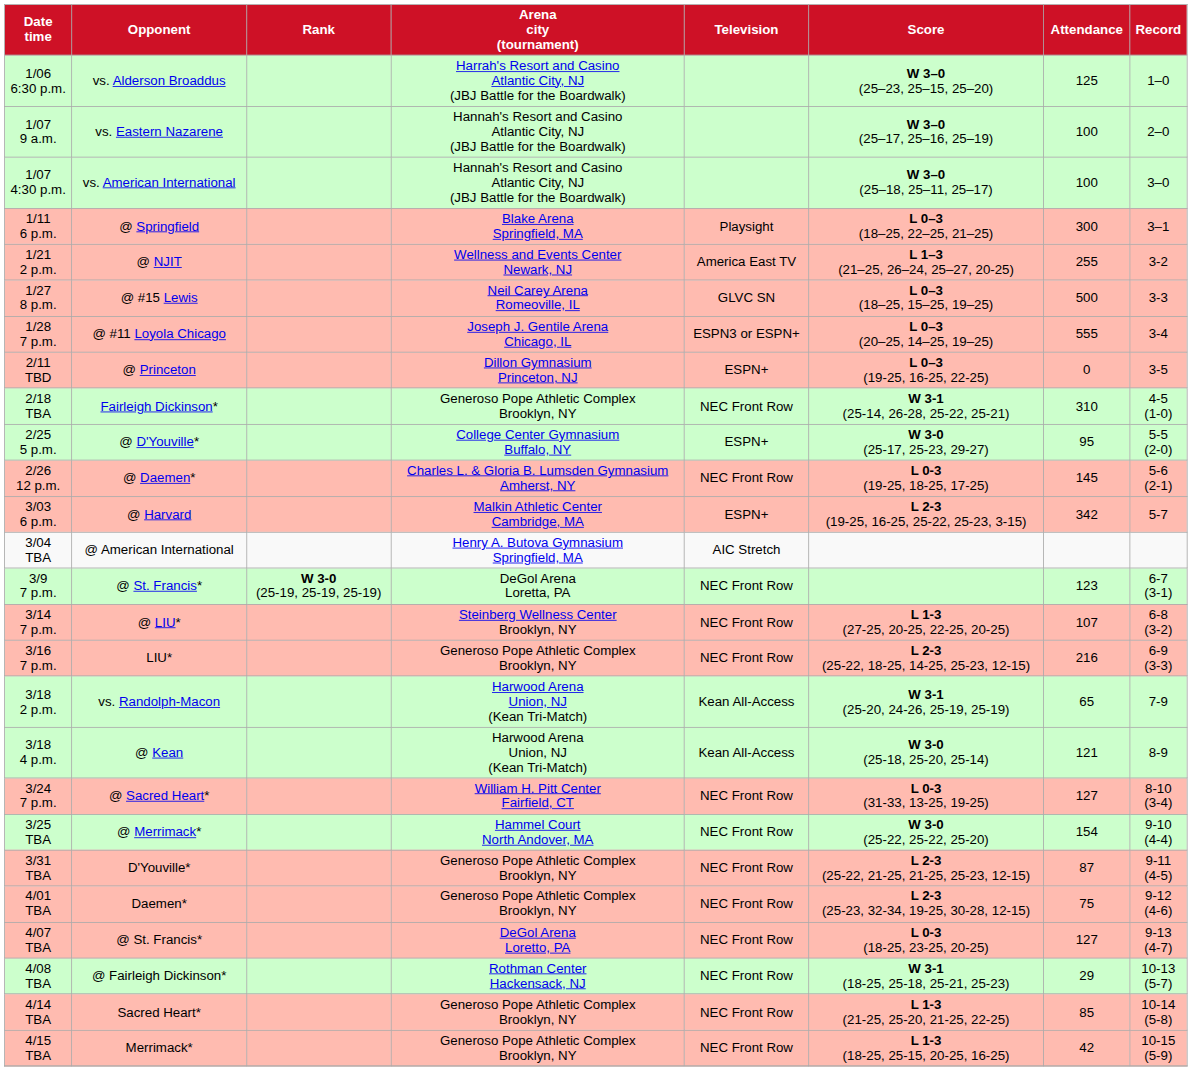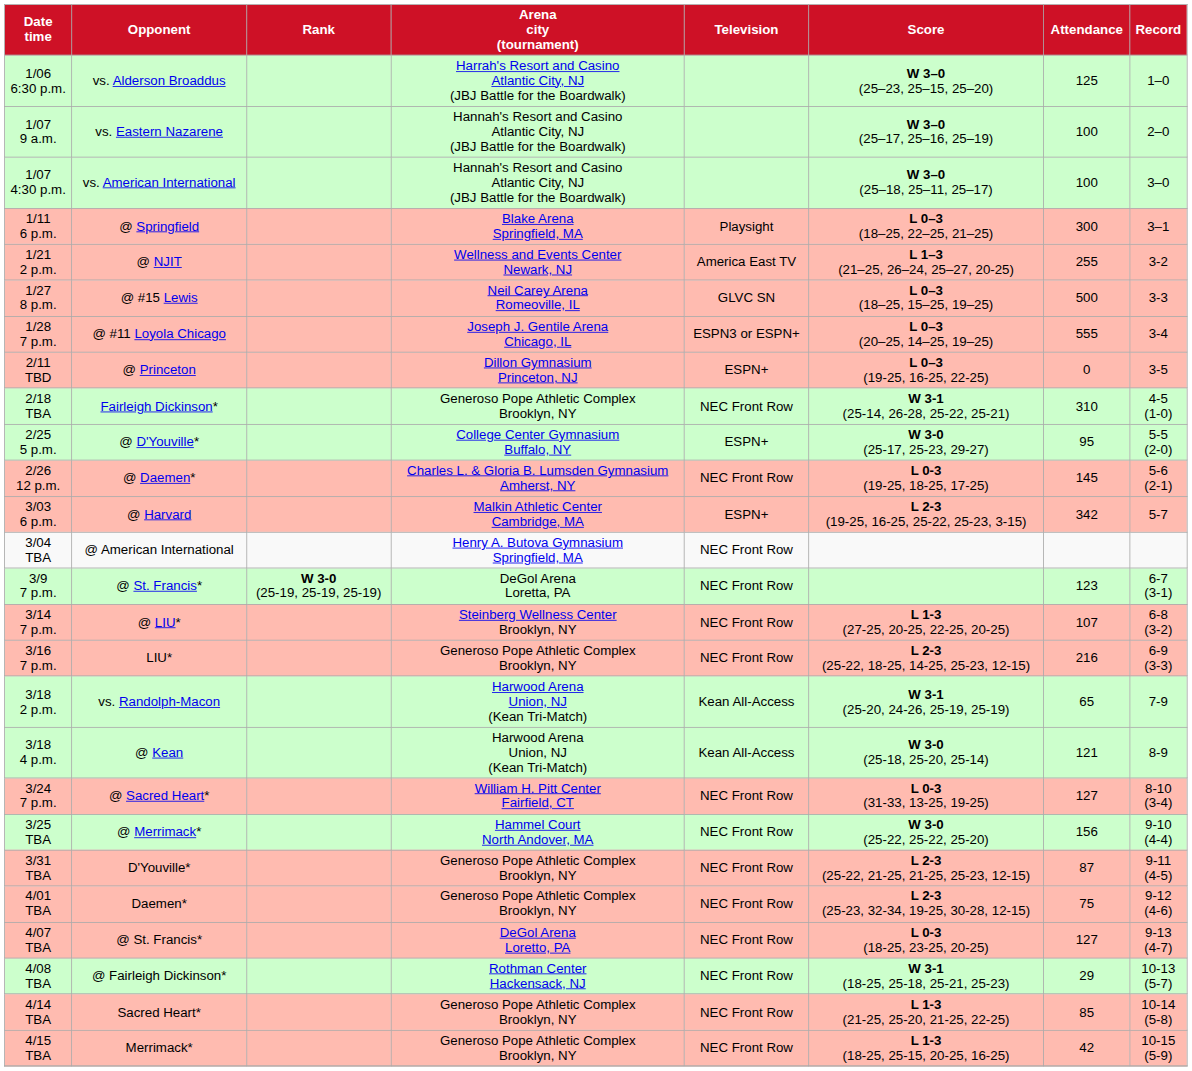 <table class="wikitable sortable" style="width:90%">
 <tr>
 <th style="background:#CE1126; color:#FFFFFF;" scope="col">Date<br>time</th>
 <th style="background:#CE1126; color:#FFFFFF;" scope="col">Opponent</th>
 <th style="background:#CE1126; color:#FFFFFF;" scope="col">Rank</th>
 <th style="background:#CE1126; color:#FFFFFF;" scope="col">Arena<br>city<br>(tournament)</th>
 <th style="background:#CE1126; color:#FFFFFF;" scope="col">Television</th>
 <th style="background:#CE1126; color:#FFFFFF;" scope="col">Score</th>
 <th style="background:#CE1126; color:#FFFFFF;" scope="col">Attendance</th>
 <th style="background:#CE1126; color:#FFFFFF;" scope="col">Record</th>
 </tr>
 <tr align="center" bgcolor="#ccffcc">
 <td>1/06<br>6:30 p.m.</td>
 <td>vs. <a href='#'>Alderson Broaddus</a></td>
 <td></td>
 <td><a href='#'>Harrah's Resort and Casino</a><br><a href='#'>Atlantic City, NJ</a><br>(JBJ Battle for the Boardwalk)</td>
 <td></td>
 <td><strong>W 3–0</strong><br>(25–23, 25–15, 25–20)</td>
 <td>125</td>
 <td>1–0</td>
 </tr>
 <tr align="center" bgcolor="#ccffcc">
 <td>1/07<br>9 a.m.</td>
 <td>vs. <a href='#'>Eastern Nazarene</a></td>
 <td></td>
 <td>Hannah's Resort and Casino<br>Atlantic City, NJ<br>(JBJ Battle for the Boardwalk)</td>
 <td></td>
 <td><strong>W 3–0</strong><br>(25–17, 25–16, 25–19)</td>
 <td>100</td>
 <td>2–0</td>
 </tr>
 <tr align="center" bgcolor="#ccffcc">
 <td>1/07<br>4:30 p.m.</td>
 <td>vs. <a href='#'>American International</a></td>
 <td></td>
 <td>Hannah's Resort and Casino<br>Atlantic City, NJ<br>(JBJ Battle for the Boardwalk)</td>
 <td></td>
 <td><strong>W 3–0</strong><br>(25–18, 25–11, 25–17)</td>
 <td>100</td>
 <td>3–0</td>
 </tr>
 <tr align="center" bgcolor="#ffbbb">
 <td>1/11<br>6 p.m.</td>
 <td>@ <a href='#'>Springfield</a></td>
 <td></td>
 <td><a href='#'>Blake Arena</a><br><a href='#'>Springfield, MA</a></td>
 <td>Playsight</td>
 <td><strong>L 0–3</strong><br>(18–25, 22–25, 21–25)</td>
 <td>300</td>
 <td>3–1</td>
 </tr>
 <tr align="center" bgcolor="#ffbbb">
 <td>1/21<br>2 p.m.</td>
 <td>@ <a href='#'>NJIT</a></td>
 <td></td>
 <td><a href='#'>Wellness and Events Center</a><br><a href='#'>Newark, NJ</a></td>
 <td>America East TV</td>
 <td><strong>L 1–3</strong><br>(21–25, 26–24, 25–27, 20-25)</td>
 <td>255</td>
 <td>3-2</td>
 </tr>
 <tr align="center" bgcolor="#ffbbb">
 <td>1/27<br>8 p.m.</td>
 <td>@ #15 <a href='#'>Lewis</a></td>
 <td></td>
 <td><a href='#'>Neil Carey Arena</a><br><a href='#'>Romeoville, IL</a></td>
 <td>GLVC SN</td>
 <td><strong>L 0–3</strong><br>(18–25, 15–25, 19–25)</td>
 <td>500</td>
 <td>3-3</td>
 </tr>
 <tr align="center" bgcolor="#ffbbb">
 <td>1/28<br>7 p.m.</td>
 <td>@ #11 <a href='#'>Loyola Chicago</a></td>
 <td></td>
 <td><a href='#'>Joseph J. Gentile Arena</a> <br> <a href='#'>Chicago, IL</a></td>
 <td>ESPN3 or ESPN+</td>
 <td><strong>L 0–3</strong><br>(20–25, 14–25, 19–25)</td>
 <td>555</td>
 <td>3-4</td>
 </tr>
 <tr align="center" bgcolor="#ffbbb">
 <td>2/11<br>TBD</td>
 <td>@ <a href='#'>Princeton</a></td>
 <td></td>
 <td><a href='#'>Dillon Gymnasium</a><br><a href='#'>Princeton, NJ</a></td>
 <td>ESPN+</td>
 <td><strong>L 0–3</strong><br>(19-25, 16-25, 22-25)</td>
 <td>0</td>
 <td>3-5</td>
 </tr>
 <tr align="center" bgcolor="#ccffcc">
 <td>2/18<br>TBA</td>
 <td><a href='#'>Fairleigh Dickinson</a>*</td>
 <td></td>
 <td>Generoso Pope Athletic Complex<br>Brooklyn, NY</td>
 <td>NEC Front Row</td>
 <td><strong>W 3-1</strong><br>(25-14, 26-28, 25-22, 25-21)</td>
 <td>310</td>
 <td>4-5<br>(1-0)</td>
 </tr>
 <tr align="center" bgcolor="#ccffcc">
 <td>2/25<br>5 p.m.</td>
 <td>@ <a href='#'>D'Youville</a>*</td>
 <td></td>
 <td><a href='#'>College Center Gymnasium</a><br><a href='#'>Buffalo, NY</a></td>
 <td>ESPN+</td>
 <td><strong>W 3-0</strong><br>(25-17, 25-23, 29-27)</td>
 <td>95</td>
 <td>5-5<br>(2-0)</td>
 </tr>
 <tr align="center" bgcolor="#ffbbb">
 <td>2/26<br>12 p.m.</td>
 <td>@ <a href='#'>Daemen</a>*</td>
 <td></td>
 <td><a href='#'>Charles L. & Gloria B. Lumsden Gymnasium</a><br><a href='#'>Amherst, NY</a></td>
 <td>NEC Front Row</td>
 <td><strong>L 0-3</strong><br>(19-25, 18-25, 17-25)</td>
 <td>145</td>
 <td>5-6<br>(2-1)</td>
 </tr>
 <tr align="center" bgcolor="#ffbbb">
 <td>3/03<br>6 p.m.</td>
 <td>@ <a href='#'>Harvard</a></td>
 <td></td>
 <td><a href='#'>Malkin Athletic Center</a><br><a href='#'>Cambridge, MA</a></td>
 <td>ESPN+</td>
 <td><strong>L 2-3</strong><br>(19-25, 16-25, 25-22, 25-23, 3-15)</td>
 <td>342</td>
 <td>5-7</td>
 </tr>
 <tr align="center">
 <td>3/04<br>TBA</td>
 <td>@ American International</td>
 <td></td>
 <td><a href='#'>Henry A. Butova Gymnasium</a><br><a href='#'>Springfield, MA</a></td>
-<td>AIC Stretch</td>
+<td>NEC Front Row</td>
 <td></td>
 <td></td>
 <td></td>
 </tr>
 <tr align="center" bgcolor="#ccffcc">
 <td>3/9<br>7 p.m.</td>
 <td>@ <a href='#'>St. Francis</a>*</td>
 <td><strong>W 3-0</strong><br>(25-19, 25-19, 25-19)</td>
 <td>DeGol Arena<br>Loretta, PA</td>
 <td>NEC Front Row</td>
 <td></td>
 <td>123</td>
 <td>6-7<br>(3-1)</td>
 </tr>
 <tr align="center" bgcolor="#ffbbb">
 <td>3/14<br>7 p.m.</td>
 <td>@ <a href='#'>LIU</a>*</td>
 <td></td>
 <td><a href='#'>Steinberg Wellness Center</a><br>Brooklyn, NY</td>
 <td>NEC Front Row</td>
 <td><strong>L 1-3</strong><br>(27-25, 20-25, 22-25, 20-25)</td>
 <td>107</td>
 <td>6-8<br>(3-2)</td>
 </tr>
 <tr align="center" bgcolor="#ffbbb">
 <td>3/16<br>7 p.m.</td>
 <td>LIU*</td>
 <td></td>
 <td>Generoso Pope Athletic Complex<br>Brooklyn, NY</td>
 <td>NEC Front Row</td>
 <td><strong>L 2-3</strong><br>(25-22, 18-25, 14-25, 25-23, 12-15)</td>
 <td>216</td>
 <td>6-9<br>(3-3)</td>
 </tr>
 <tr align="center" bgcolor="#ccffcc">
 <td>3/18<br>2 p.m.</td>
 <td>vs. <a href='#'>Randolph-Macon</a></td>
 <td></td>
 <td><a href='#'>Harwood Arena</a><br><a href='#'>Union, NJ</a><br>(Kean Tri-Match)</td>
 <td>Kean All-Access</td>
 <td><strong>W 3-1</strong><br>(25-20, 24-26, 25-19, 25-19)</td>
 <td>65</td>
 <td>7-9</td>
 </tr>
 <tr align="center" bgcolor="#ccffcc">
 <td>3/18<br>4 p.m.</td>
 <td>@ <a href='#'>Kean</a></td>
 <td></td>
 <td>Harwood Arena<br>Union, NJ<br>(Kean Tri-Match)</td>
 <td>Kean All-Access</td>
 <td><strong>W 3-0</strong><br>(25-18, 25-20, 25-14)</td>
 <td>121</td>
 <td>8-9</td>
 </tr>
 <tr align="center" bgcolor="#ffbbb">
 <td>3/24<br>7 p.m.</td>
 <td>@ <a href='#'>Sacred Heart</a>*</td>
 <td></td>
 <td><a href='#'>William H. Pitt Center</a><br><a href='#'>Fairfield, CT</a></td>
 <td>NEC Front Row</td>
 <td><strong>L 0-3</strong><br>(31-33, 13-25, 19-25)</td>
 <td>127</td>
 <td>8-10<br>(3-4)</td>
 </tr>
 <tr align="center" bgcolor="#ccffcc">
 <td>3/25<br>TBA</td>
 <td>@ <a href='#'>Merrimack</a>*</td>
 <td></td>
 <td><a href='#'>Hammel Court</a><br><a href='#'>North Andover, MA</a></td>
 <td>NEC Front Row</td>
 <td><strong>W 3-0</strong><br>(25-22, 25-22, 25-20)</td>
-<td>154</td>
+<td>156</td>
 <td>9-10<br>(4-4)</td>
 </tr>
 <tr align="center" bgcolor="#ffbbb">
 <td>3/31<br>TBA</td>
 <td>D'Youville*</td>
 <td></td>
 <td>Generoso Pope Athletic Complex<br>Brooklyn, NY</td>
 <td>NEC Front Row</td>
 <td><strong>L 2-3</strong><br>(25-22, 21-25, 21-25, 25-23, 12-15)</td>
 <td>87</td>
 <td>9-11<br>(4-5)</td>
 </tr>
 <tr align="center" bgcolor="#ffbbb">
 <td>4/01<br>TBA</td>
 <td>Daemen*</td>
 <td></td>
 <td>Generoso Pope Athletic Complex<br>Brooklyn, NY</td>
 <td>NEC Front Row</td>
 <td><strong>L 2-3</strong><br>(25-23, 32-34, 19-25, 30-28, 12-15)</td>
 <td>75</td>
 <td>9-12<br>(4-6)</td>
 </tr>
 <tr align="center" bgcolor="#ffbbb">
 <td>4/07<br>TBA</td>
 <td>@ St. Francis*</td>
 <td></td>
 <td><a href='#'>DeGol Arena</a><br><a href='#'>Loretto, PA</a></td>
 <td>NEC Front Row</td>
 <td><strong>L 0-3</strong><br>(18-25, 23-25, 20-25)</td>
 <td>127</td>
 <td>9-13<br>(4-7)</td>
 </tr>
 <tr align="center" bgcolor="#ccffcc">
 <td>4/08<br>TBA</td>
 <td>@ Fairleigh Dickinson*</td>
 <td></td>
 <td><a href='#'>Rothman Center</a><br><a href='#'>Hackensack, NJ</a></td>
 <td>NEC Front Row</td>
 <td><strong>W 3-1</strong><br>(18-25, 25-18, 25-21, 25-23)</td>
 <td>29</td>
 <td>10-13<br>(5-7)</td>
 </tr>
 <tr align="center" bgcolor="#ffbbb">
 <td>4/14<br>TBA</td>
 <td>Sacred Heart*</td>
 <td></td>
 <td>Generoso Pope Athletic Complex<br>Brooklyn, NY</td>
 <td>NEC Front Row</td>
 <td><strong>L 1-3</strong><br>(21-25, 25-20, 21-25, 22-25)</td>
 <td>85</td>
 <td>10-14<br>(5-8)</td>
 </tr>
 <tr align="center" bgcolor="#ffbbb">
 <td>4/15<br>TBA</td>
 <td>Merrimack*</td>
 <td></td>
 <td>Generoso Pope Athletic Complex<br>Brooklyn, NY</td>
 <td>NEC Front Row</td>
 <td><strong>L 1-3</strong><br>(18-25, 25-15, 20-25, 16-25)</td>
 <td>42</td>
 <td>10-15<br>(5-9)</td>
 </tr>
 <tr>
 </tr>
 </table>
